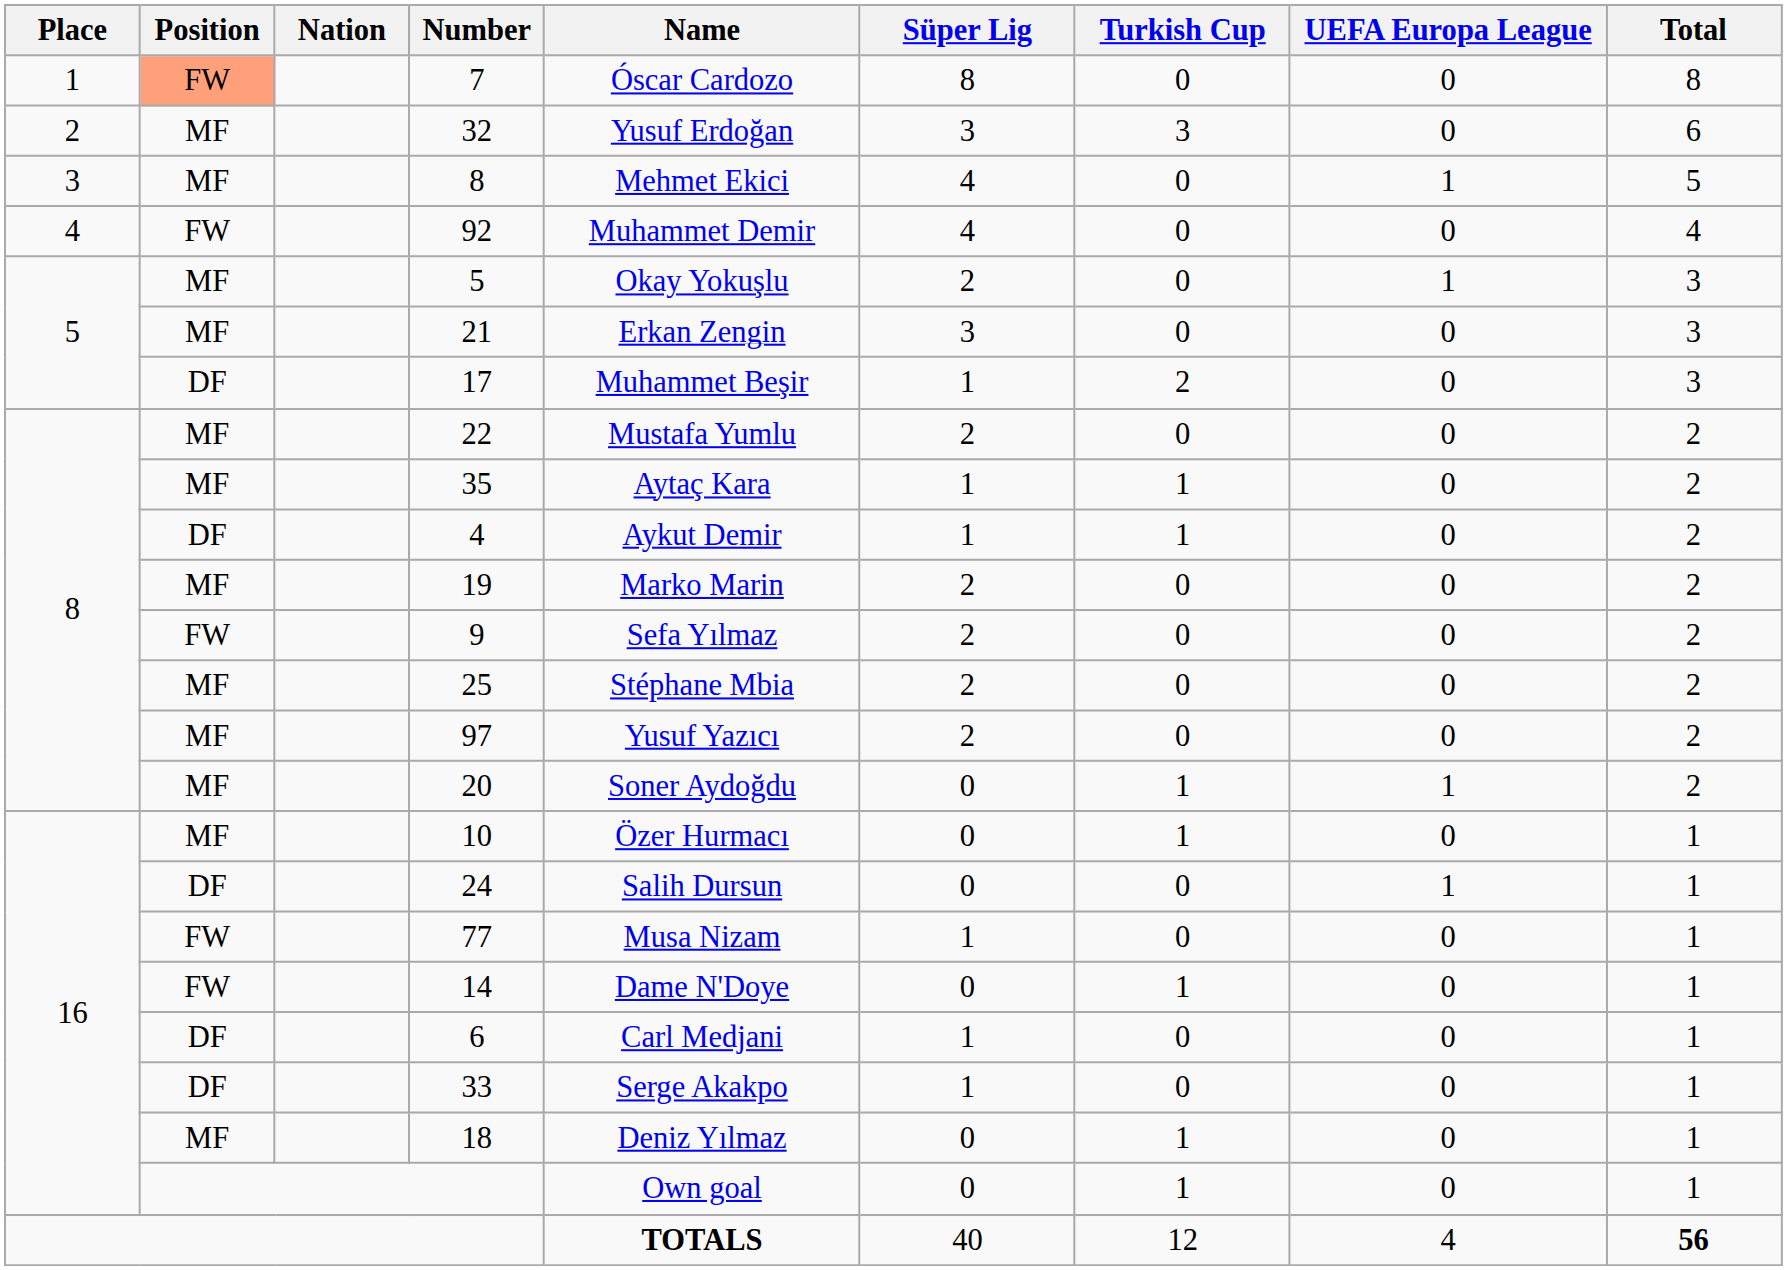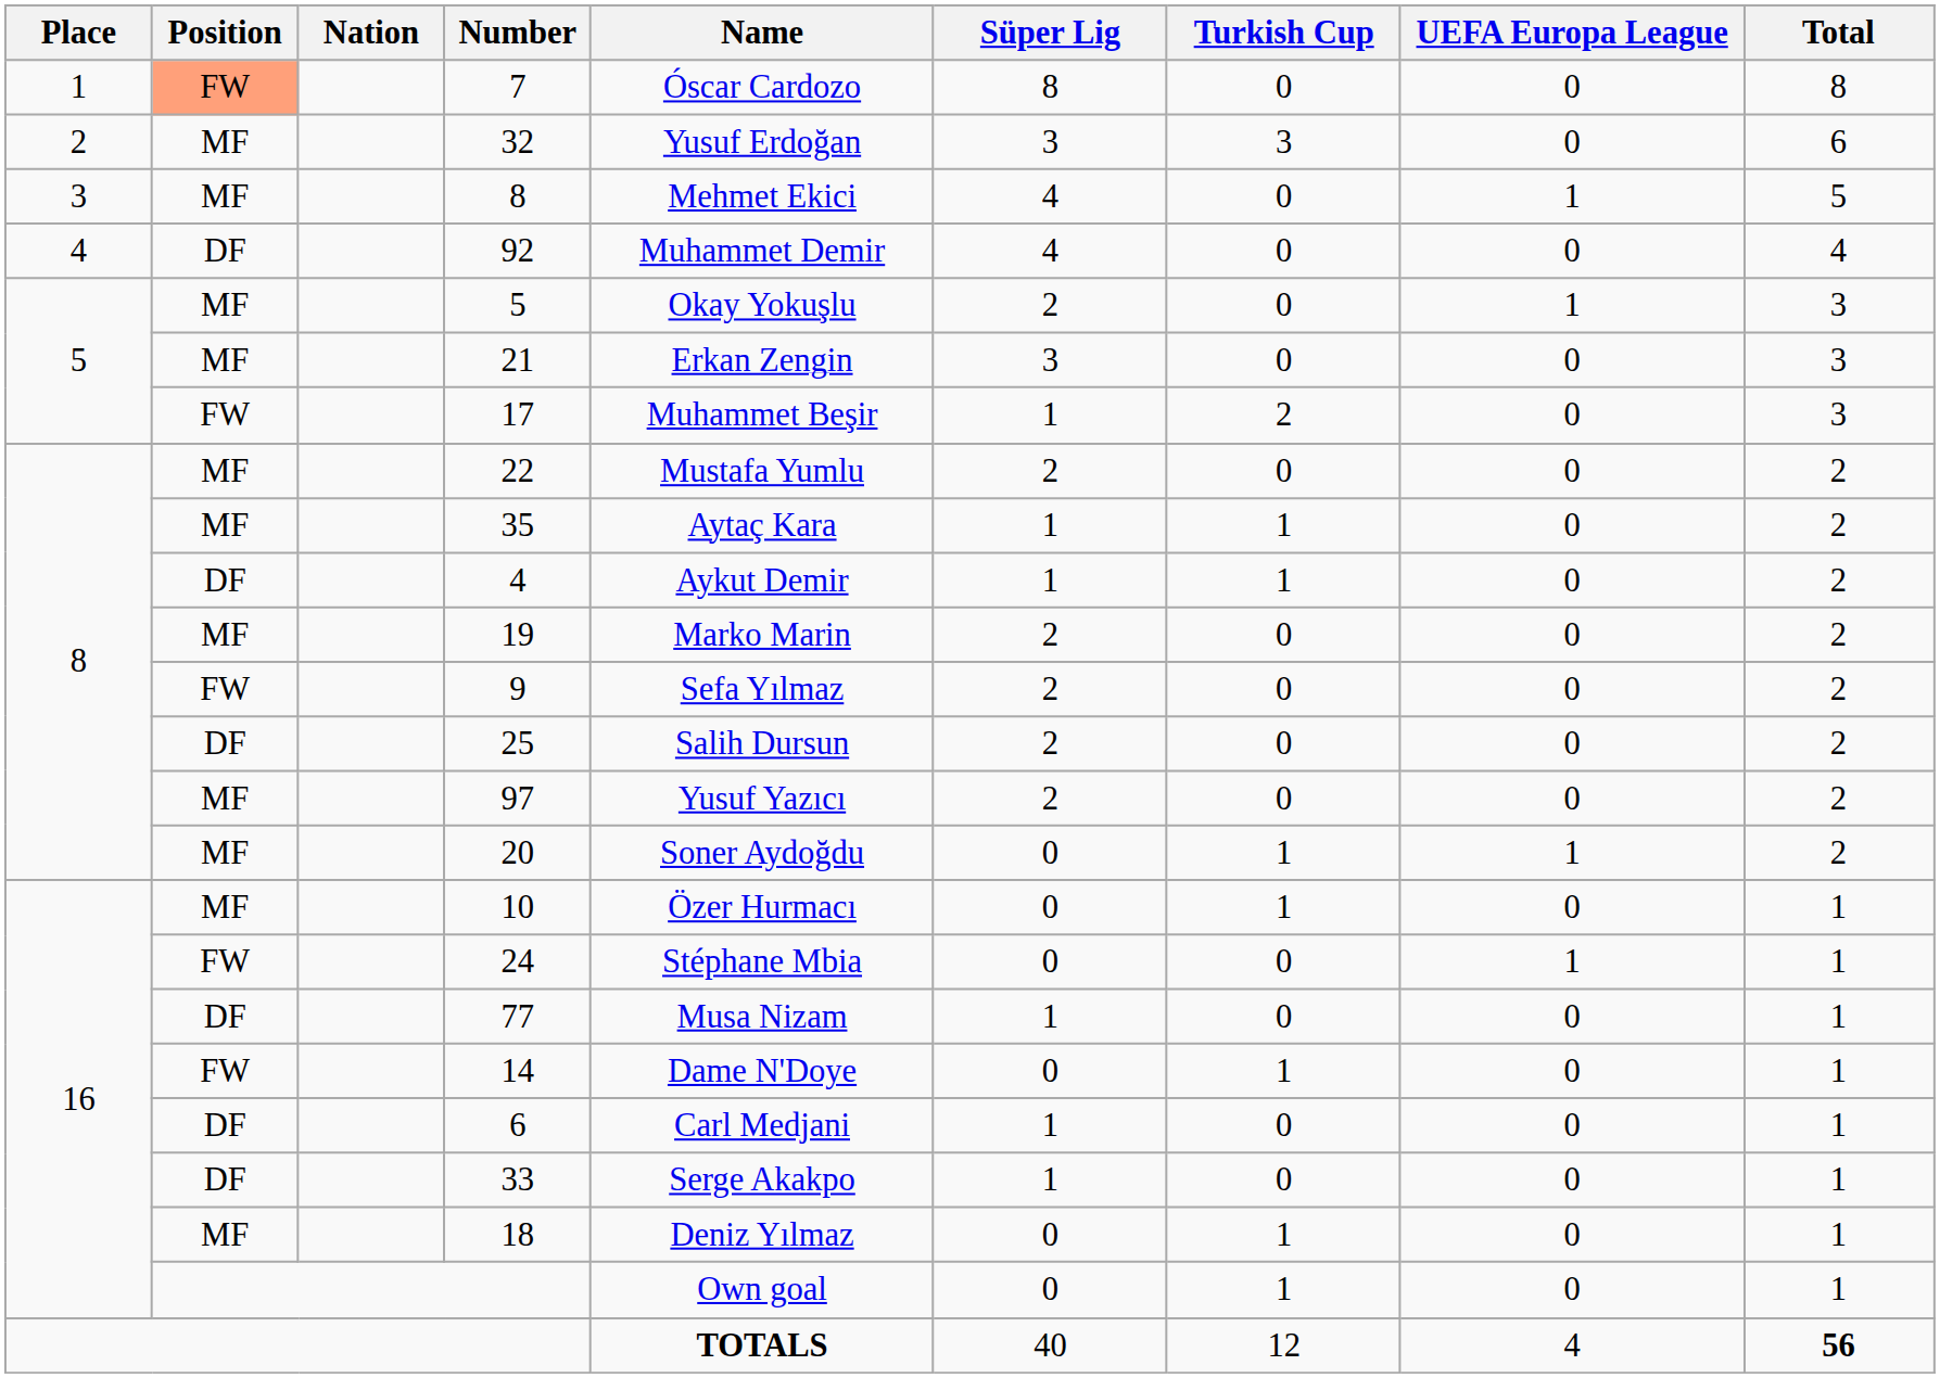 <table class="wikitable" style="font-size: 95%; text-align: center;">
 <tr>
 <th width=60>Place</th>
 <th width=60>Position</th>
 <th width=60>Nation</th>
 <th width=60>Number</th>
 <th width=150>Name</th>
 <th width=100><a href='#'>Süper Lig</a></th>
 <th width=100><a href='#'>Turkish Cup</a></th>
 <th width=150><a href='#'>UEFA Europa League</a></th>
 <th width=80>Total</th>
 </tr>
 <tr>
 <td>1</td>
 <td style="background: lightsalmon;">FW</td>
 <td></td>
 <td>7</td>
 <td><a href='#'>Óscar Cardozo</a></td>
 <td>8</td>
 <td>0</td>
 <td>0</td>
 <td>8</td>
 </tr>
 <tr>
 <td>2</td>
 <td>MF</td>
 <td></td>
 <td>32</td>
 <td><a href='#'>Yusuf Erdoğan</a></td>
 <td>3</td>
 <td>3</td>
 <td>0</td>
 <td>6</td>
 </tr>
 <tr>
 <td>3</td>
 <td>MF</td>
 <td></td>
 <td>8</td>
 <td><a href='#'>Mehmet Ekici</a></td>
 <td>4</td>
 <td>0</td>
 <td>1</td>
 <td>5</td>
 </tr>
 <tr>
 <td>4</td>
-<td>FW</td>
+<td>DF</td>
 <td></td>
 <td>92</td>
 <td><a href='#'>Muhammet Demir</a></td>
 <td>4</td>
 <td>0</td>
 <td>0</td>
 <td>4</td>
 </tr>
 <tr>
 <td rowspan="3">5</td>
 <td>MF</td>
 <td></td>
 <td>5</td>
 <td><a href='#'>Okay Yokuşlu</a></td>
 <td>2</td>
 <td>0</td>
 <td>1</td>
 <td>3</td>
 </tr>
 <tr>
 <td>MF</td>
 <td></td>
 <td>21</td>
 <td><a href='#'>Erkan Zengin</a></td>
 <td>3</td>
 <td>0</td>
 <td>0</td>
 <td>3</td>
 </tr>
 <tr>
-<td>DF</td>
+<td>FW</td>
 <td></td>
 <td>17</td>
 <td><a href='#'>Muhammet Beşir</a></td>
 <td>1</td>
 <td>2</td>
 <td>0</td>
 <td>3</td>
 </tr>
 <tr>
 <td rowspan="8">8</td>
 <td>MF</td>
 <td></td>
 <td>22</td>
 <td><a href='#'>Mustafa Yumlu</a></td>
 <td>2</td>
 <td>0</td>
 <td>0</td>
 <td>2</td>
 </tr>
 <tr>
 <td>MF</td>
 <td></td>
 <td>35</td>
 <td><a href='#'>Aytaç Kara</a></td>
 <td>1</td>
 <td>1</td>
 <td>0</td>
 <td>2</td>
 </tr>
 <tr>
 <td>DF</td>
 <td></td>
 <td>4</td>
 <td><a href='#'>Aykut Demir</a></td>
 <td>1</td>
 <td>1</td>
 <td>0</td>
 <td>2</td>
 </tr>
 <tr>
 <td>MF</td>
 <td></td>
 <td>19</td>
 <td><a href='#'>Marko Marin</a></td>
 <td>2</td>
 <td>0</td>
 <td>0</td>
 <td>2</td>
 </tr>
 <tr>
 <td>FW</td>
 <td></td>
 <td>9</td>
 <td><a href='#'>Sefa Yılmaz</a></td>
 <td>2</td>
 <td>0</td>
 <td>0</td>
 <td>2</td>
 </tr>
 <tr>
-<td>MF</td>
+<td>DF</td>
 <td></td>
 <td>25</td>
-<td><a href='#'>Stéphane Mbia</a></td>
+<td><a href='#'>Salih Dursun</a></td>
 <td>2</td>
 <td>0</td>
 <td>0</td>
 <td>2</td>
 </tr>
 <tr>
 <td>MF</td>
 <td></td>
 <td>97</td>
 <td><a href='#'>Yusuf Yazıcı</a></td>
 <td>2</td>
 <td>0</td>
 <td>0</td>
 <td>2</td>
 </tr>
 <tr>
 <td>MF</td>
 <td></td>
 <td>20</td>
 <td><a href='#'>Soner Aydoğdu</a></td>
 <td>0</td>
 <td>1</td>
 <td>1</td>
 <td>2</td>
 </tr>
 <tr>
 <td rowspan="8">16</td>
 <td>MF</td>
 <td></td>
 <td>10</td>
 <td><a href='#'>Özer Hurmacı</a></td>
 <td>0</td>
 <td>1</td>
 <td>0</td>
 <td>1</td>
 </tr>
 <tr>
-<td>DF</td>
+<td>FW</td>
 <td></td>
 <td>24</td>
-<td><a href='#'>Salih Dursun</a></td>
+<td><a href='#'>Stéphane Mbia</a></td>
 <td>0</td>
 <td>0</td>
 <td>1</td>
 <td>1</td>
 </tr>
 <tr>
-<td>FW</td>
+<td>DF</td>
 <td></td>
 <td>77</td>
 <td><a href='#'>Musa Nizam</a></td>
 <td>1</td>
 <td>0</td>
 <td>0</td>
 <td>1</td>
 </tr>
 <tr>
 <td>FW</td>
 <td></td>
 <td>14</td>
 <td><a href='#'>Dame N'Doye</a></td>
 <td>0</td>
 <td>1</td>
 <td>0</td>
 <td>1</td>
 </tr>
 <tr>
 <td>DF</td>
 <td></td>
 <td>6</td>
 <td><a href='#'>Carl Medjani</a></td>
 <td>1</td>
 <td>0</td>
 <td>0</td>
 <td>1</td>
 </tr>
 <tr>
 <td>DF</td>
 <td></td>
 <td>33</td>
 <td><a href='#'>Serge Akakpo</a></td>
 <td>1</td>
 <td>0</td>
 <td>0</td>
 <td>1</td>
 </tr>
 <tr>
 <td>MF</td>
 <td></td>
 <td>18</td>
 <td><a href='#'>Deniz Yılmaz</a></td>
 <td>0</td>
 <td>1</td>
 <td>0</td>
 <td>1</td>
 </tr>
 <tr>
 <td colspan="3"></td>
 <td><a href='#'>Own goal</a></td>
 <td>0</td>
 <td>1</td>
 <td>0</td>
 <td>1</td>
 </tr>
 <tr>
 <td colspan="4"></td>
 <td><strong>TOTALS</strong></td>
 <td>40</td>
 <td>12</td>
 <td>4</td>
 <td><strong>56</strong></td>
 </tr>
 </table>
